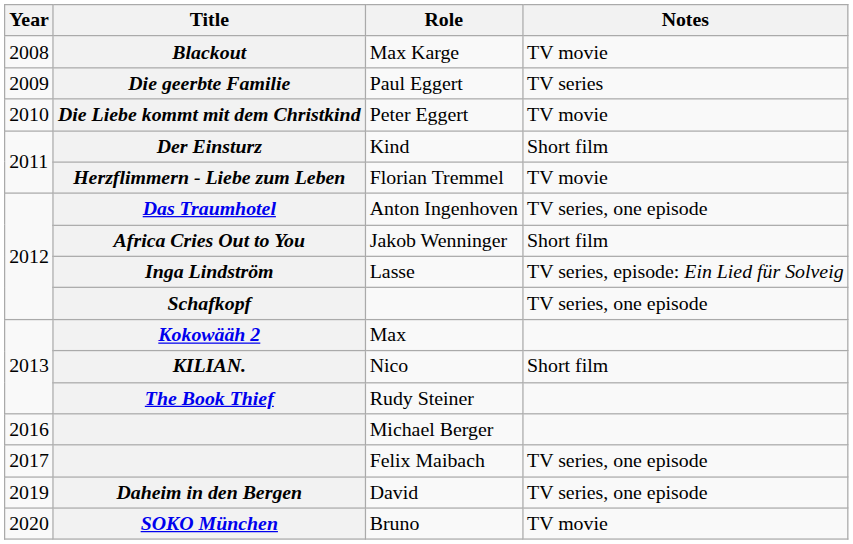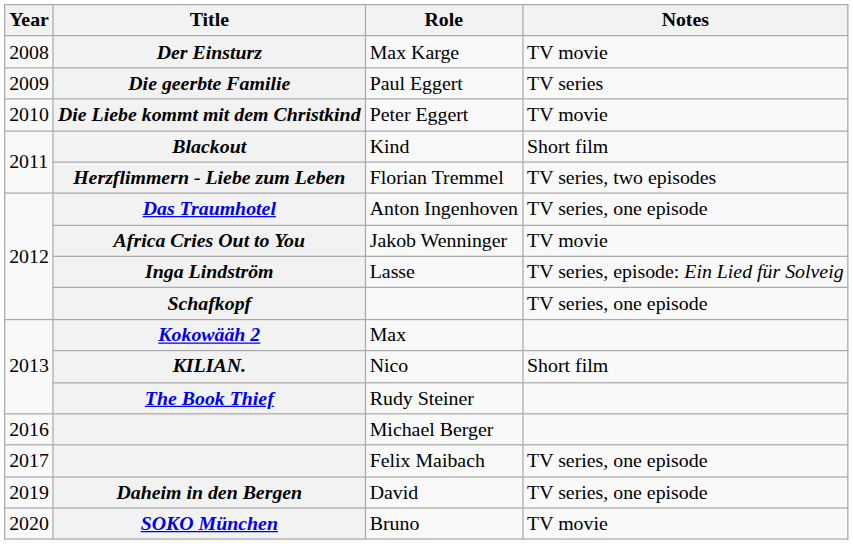 <table class="wikitable sortable plainrowheaders">
 <tr>
 <th scope="col">Year</th>
 <th scope="col">Title</th>
 <th scope="col">Role</th>
 <th scope="col">Notes</th>
 </tr>
 <tr>
 <td>2008</td>
-<th scope="row"><em>Blackout</em></th>
+<th scope="row"><em>Der Einsturz</em></th>
 <td>Max Karge</td>
 <td>TV movie</td>
 </tr>
 <tr>
 <td>2009</td>
 <th scope="row"><em>Die geerbte Familie</em></th>
 <td>Paul Eggert</td>
 <td>TV series</td>
 </tr>
 <tr>
 <td>2010</td>
 <th scope="row"><em>Die Liebe kommt mit dem Christkind</em></th>
 <td>Peter Eggert</td>
 <td>TV movie</td>
 </tr>
 <tr>
 <td rowspan="2">2011</td>
-<th scope="row"><em>Der Einsturz</em></th>
+<th scope="row"><em>Blackout</em></th>
 <td>Kind</td>
 <td>Short film</td>
 </tr>
 <tr>
 <th scope="row"><em>Herzflimmern - Liebe zum Leben</em></th>
 <td>Florian Tremmel</td>
-<td>TV movie</td>
+<td>TV series, two episodes</td>
 </tr>
 <tr>
 <td rowspan="4">2012</td>
 <th scope="row"><em><a href='#'>Das Traumhotel</a></em></th>
 <td>Anton Ingenhoven</td>
 <td>TV series, one episode</td>
 </tr>
 <tr>
 <th scope="row"><em>Africa Cries Out to You</em></th>
 <td>Jakob Wenninger</td>
-<td>Short film</td>
+<td>TV movie</td>
 </tr>
 <tr>
 <th scope="row"><em>Inga Lindström</em></th>
 <td>Lasse</td>
 <td>TV series, episode: <em>Ein Lied für Solveig</em></td>
 </tr>
 <tr>
 <th scope="row"><em>Schafkopf</em></th>
 <td></td>
 <td>TV series, one episode</td>
 </tr>
 <tr>
 <td rowspan="3">2013</td>
 <th scope="row"><em><a href='#'>Kokowääh 2</a></em></th>
 <td>Max</td>
 <td></td>
 </tr>
 <tr>
 <th scope="row"><em>KILIAN.</em></th>
 <td>Nico</td>
 <td>Short film</td>
 </tr>
 <tr>
 <th scope="row"><em><a href='#'>The Book Thief</a></em></th>
 <td>Rudy Steiner</td>
 <td></td>
 </tr>
 <tr>
 <td>2016</td>
 <th scope="row"><em></em></th>
 <td>Michael Berger</td>
 <td></td>
 </tr>
 <tr>
 <td>2017</td>
 <th scope="row"><em></em></th>
 <td>Felix Maibach</td>
 <td>TV series, one episode</td>
 </tr>
 <tr>
 <td>2019</td>
 <th scope="row"><em>Daheim in den Bergen</em></th>
 <td>David</td>
 <td>TV series, one episode</td>
 </tr>
 <tr>
 <td>2020</td>
 <th scope="row"><em><a href='#'>SOKO München</a></em></th>
 <td>Bruno</td>
 <td>TV movie</td>
 </tr>
 </table>
